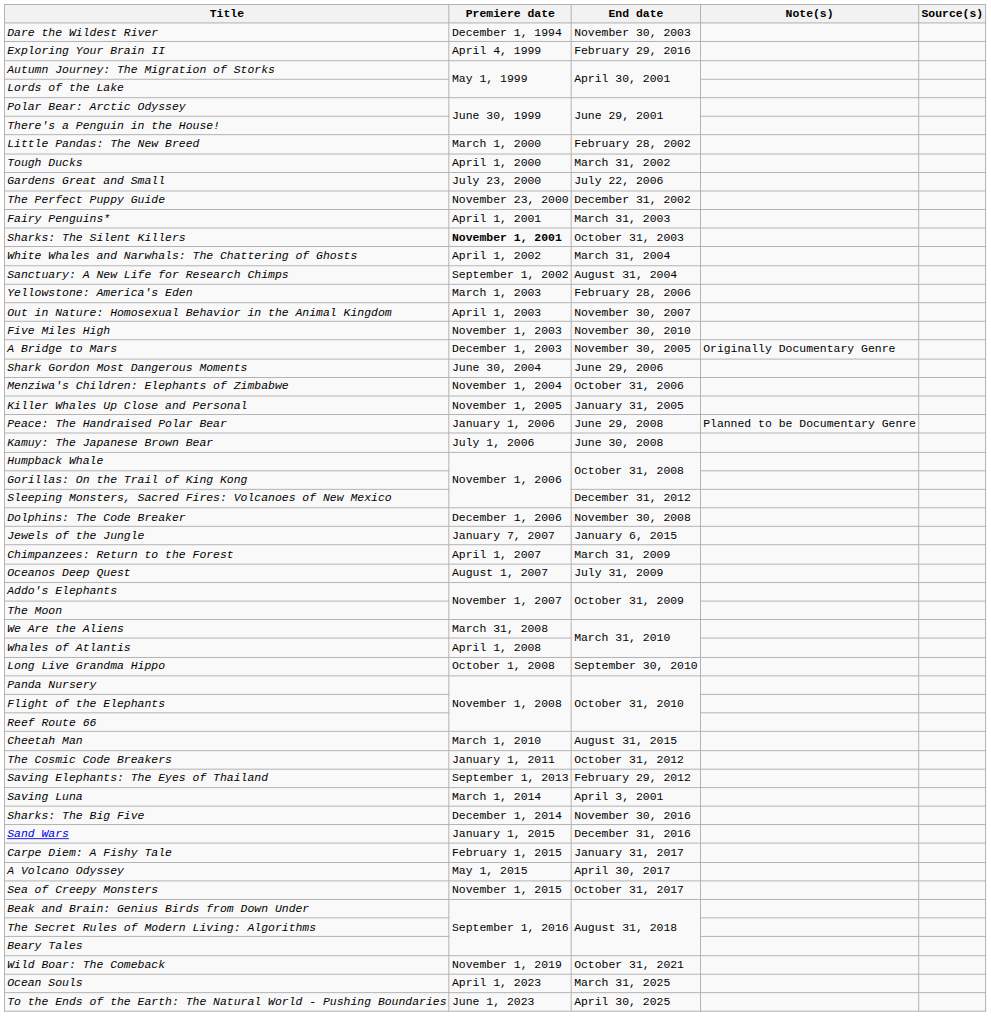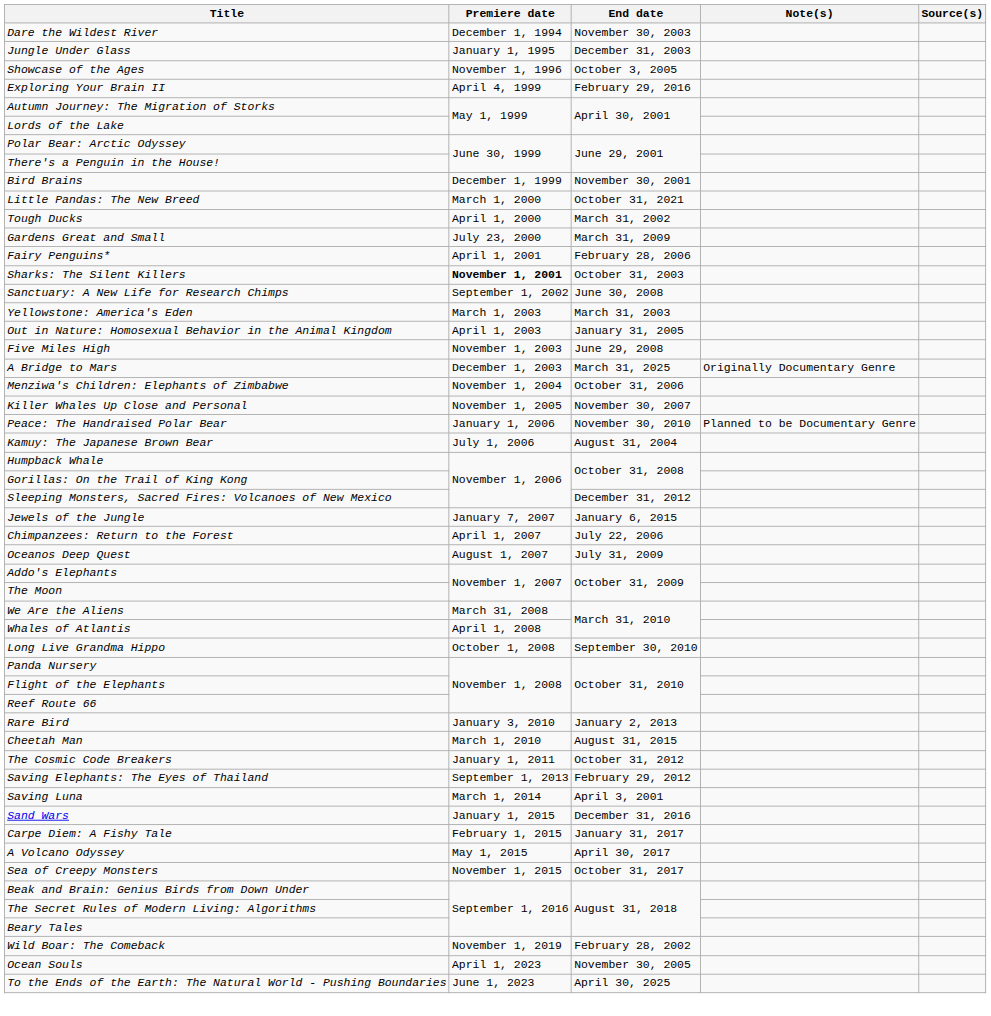 <table class="wikitable sortable">
 <tr>
 <th>Title</th>
 <th>Premiere date</th>
 <th>End date</th>
 <th>Note(s)</th>
 <th>Source(s)</th>
 </tr>
 <tr>
 <td><em>Dare the Wildest River</em></td>
 <td>December 1, 1994</td>
 <td>November 30, 2003</td>
+<td></td>
+<td></td>
+</tr>
+<tr>
+<td><em>Jungle Under Glass</em></td>
+<td>January 1, 1995</td>
+<td>December 31, 2003</td>
+<td></td>
+<td></td>
+</tr>
+<tr>
+<td><em>Showcase of the Ages</em></td>
+<td>November 1, 1996</td>
+<td>October 3, 2005</td>
 <td></td>
 <td></td>
 </tr>
 <tr>
 <td><em>Exploring Your Brain II</em></td>
 <td>April 4, 1999</td>
 <td>February 29, 2016</td>
 <td></td>
 <td></td>
 </tr>
 <tr>
 <td><em>Autumn Journey: The Migration of Storks</em></td>
 <td rowspan="2">May 1, 1999</td>
 <td rowspan="2">April 30, 2001</td>
 <td></td>
 <td></td>
 </tr>
 <tr>
 <td><em>Lords of the Lake</em></td>
 <td></td>
 <td></td>
 </tr>
 <tr>
 <td><em>Polar Bear: Arctic Odyssey</em></td>
 <td rowspan="2">June 30, 1999</td>
 <td rowspan="2">June 29, 2001</td>
 <td></td>
 <td></td>
 </tr>
 <tr>
 <td><em>There's a Penguin in the House!</em></td>
 <td></td>
 <td></td>
 </tr>
 <tr>
+<td><em>Bird Brains</em></td>
+<td>December 1, 1999</td>
+<td>November 30, 2001</td>
+<td></td>
+<td></td>
+</tr>
+<tr>
 <td><em>Little Pandas: The New Breed</em></td>
 <td>March 1, 2000</td>
-<td>February 28, 2002</td>
+<td>October 31, 2021</td>
 <td></td>
 <td></td>
 </tr>
 <tr>
 <td><em>Tough Ducks</em></td>
 <td>April 1, 2000</td>
 <td>March 31, 2002</td>
 <td></td>
 <td></td>
 </tr>
 <tr>
 <td><em>Gardens Great and Small</em></td>
 <td>July 23, 2000</td>
-<td>July 22, 2006</td>
-<td></td>
-<td></td>
-</tr>
-<tr>
-<td><em>The Perfect Puppy Guide</em></td>
-<td>November 23, 2000</td>
-<td>December 31, 2002</td>
+<td>March 31, 2009</td>
 <td></td>
 <td></td>
 </tr>
 <tr>
 <td><em>Fairy Penguins*</em></td>
 <td>April 1, 2001</td>
-<td>March 31, 2003</td>
+<td>February 28, 2006</td>
 <td></td>
 <td></td>
 </tr>
 <tr>
 <td><em>Sharks: The Silent Killers</em></td>
 <td><strong>November 1, 2001</strong></td>
 <td>October 31, 2003</td>
 <td></td>
 <td></td>
 </tr>
 <tr>
-<td><em>White Whales and Narwhals: The Chattering of Ghosts</em></td>
-<td>April 1, 2002</td>
-<td>March 31, 2004</td>
-<td></td>
-<td></td>
-</tr>
-<tr>
 <td><em>Sanctuary: A New Life for Research Chimps</em></td>
 <td>September 1, 2002</td>
-<td>August 31, 2004</td>
+<td>June 30, 2008</td>
 <td></td>
 <td></td>
 </tr>
 <tr>
 <td><em>Yellowstone: America's Eden</em></td>
 <td>March 1, 2003</td>
-<td>February 28, 2006</td>
+<td>March 31, 2003</td>
 <td></td>
 <td></td>
 </tr>
 <tr>
 <td><em>Out in Nature: Homosexual Behavior in the Animal Kingdom</em></td>
 <td>April 1, 2003</td>
-<td>November 30, 2007</td>
+<td>January 31, 2005</td>
 <td></td>
 <td></td>
 </tr>
 <tr>
 <td><em>Five Miles High</em></td>
 <td>November 1, 2003</td>
-<td>November 30, 2010</td>
+<td>June 29, 2008</td>
 <td></td>
 <td></td>
 </tr>
 <tr>
 <td><em>A Bridge to Mars</em></td>
 <td>December 1, 2003</td>
-<td>November 30, 2005</td>
+<td>March 31, 2025</td>
 <td>Originally Documentary Genre</td>
-<td></td>
-</tr>
-<tr>
-<td><em>Shark Gordon Most Dangerous Moments</em></td>
-<td>June 30, 2004</td>
-<td>June 29, 2006</td>
-<td></td>
 <td></td>
 </tr>
 <tr>
 <td><em>Menziwa's Children: Elephants of Zimbabwe</em></td>
 <td>November 1, 2004</td>
 <td>October 31, 2006</td>
 <td></td>
 <td></td>
 </tr>
 <tr>
 <td><em>Killer Whales Up Close and Personal</em></td>
 <td>November 1, 2005</td>
-<td>January 31, 2005</td>
+<td>November 30, 2007</td>
 <td></td>
 <td></td>
 </tr>
 <tr>
 <td><em>Peace: The Handraised Polar Bear</em></td>
 <td>January 1, 2006</td>
-<td>June 29, 2008</td>
+<td>November 30, 2010</td>
 <td>Planned to be Documentary Genre</td>
 <td></td>
 </tr>
 <tr>
 <td><em>Kamuy: The Japanese Brown Bear</em></td>
 <td>July 1, 2006</td>
-<td>June 30, 2008</td>
+<td>August 31, 2004</td>
 <td></td>
 <td></td>
 </tr>
 <tr>
 <td><em>Humpback Whale</em></td>
 <td rowspan="3">November 1, 2006</td>
 <td rowspan="2">October 31, 2008</td>
 <td></td>
 <td></td>
 </tr>
 <tr>
 <td><em>Gorillas: On the Trail of King Kong</em></td>
 <td></td>
 <td></td>
 </tr>
 <tr>
 <td><em>Sleeping Monsters, Sacred Fires: Volcanoes of New Mexico</em></td>
 <td>December 31, 2012</td>
 <td></td>
 <td></td>
 </tr>
 <tr>
-<td><em>Dolphins: The Code Breaker</em></td>
-<td>December 1, 2006</td>
-<td>November 30, 2008</td>
-<td></td>
-<td></td>
-</tr>
-<tr>
 <td><em>Jewels of the Jungle</em></td>
 <td>January 7, 2007</td>
 <td>January 6, 2015</td>
 <td></td>
 <td></td>
 </tr>
 <tr>
 <td><em>Chimpanzees: Return to the Forest</em></td>
 <td>April 1, 2007</td>
-<td>March 31, 2009</td>
+<td>July 22, 2006</td>
 <td></td>
 <td></td>
 </tr>
 <tr>
 <td><em>Oceanos Deep Quest</em></td>
 <td>August 1, 2007</td>
 <td>July 31, 2009</td>
 <td></td>
 <td></td>
 </tr>
 <tr>
 <td><em>Addo's Elephants</em></td>
 <td rowspan="2">November 1, 2007</td>
 <td rowspan="2">October 31, 2009</td>
 <td></td>
 <td></td>
 </tr>
 <tr>
 <td><em>The Moon</em></td>
 <td></td>
 <td></td>
 </tr>
 <tr>
 <td><em>We Are the Aliens</em></td>
 <td>March 31, 2008</td>
 <td rowspan="2">March 31, 2010</td>
 <td></td>
 <td></td>
 </tr>
 <tr>
 <td><em>Whales of Atlantis</em></td>
 <td>April 1, 2008</td>
 <td></td>
 <td></td>
 </tr>
 <tr>
 <td><em>Long Live Grandma Hippo</em></td>
 <td>October 1, 2008</td>
 <td>September 30, 2010</td>
 <td></td>
 <td></td>
 </tr>
 <tr>
 <td><em>Panda Nursery</em></td>
 <td rowspan="3">November 1, 2008</td>
 <td rowspan="3">October 31, 2010</td>
 <td></td>
 <td></td>
 </tr>
 <tr>
 <td><em>Flight of the Elephants</em></td>
 <td></td>
 <td></td>
 </tr>
 <tr>
 <td><em>Reef Route 66</em></td>
 <td></td>
 <td></td>
 </tr>
 <tr>
+<td><em>Rare Bird</em></td>
+<td>January 3, 2010</td>
+<td>January 2, 2013</td>
+<td></td>
+<td></td>
+</tr>
+<tr>
 <td><em>Cheetah Man</em></td>
 <td>March 1, 2010</td>
 <td>August 31, 2015</td>
 <td></td>
 <td></td>
 </tr>
 <tr>
 <td><em>The Cosmic Code Breakers</em></td>
 <td>January 1, 2011</td>
 <td>October 31, 2012</td>
 <td></td>
 <td></td>
 </tr>
 <tr>
 <td><em>Saving Elephants: The Eyes of Thailand</em></td>
 <td>September 1, 2013</td>
 <td>February 29, 2012</td>
 <td></td>
 <td></td>
 </tr>
 <tr>
 <td><em>Saving Luna</em></td>
 <td>March 1, 2014</td>
 <td>April 3, 2001</td>
-<td></td>
-<td></td>
-</tr>
-<tr>
-<td><em>Sharks: The Big Five</em></td>
-<td>December 1, 2014</td>
-<td>November 30, 2016</td>
 <td></td>
 <td></td>
 </tr>
 <tr>
 <td><em><a href='#'>Sand Wars</a></em></td>
 <td>January 1, 2015</td>
 <td>December 31, 2016</td>
 <td></td>
 <td></td>
 </tr>
 <tr>
 <td><em>Carpe Diem: A Fishy Tale</em></td>
 <td>February 1, 2015</td>
 <td>January 31, 2017</td>
 <td></td>
 <td></td>
 </tr>
 <tr>
 <td><em>A Volcano Odyssey</em></td>
 <td>May 1, 2015</td>
 <td>April 30, 2017</td>
 <td></td>
 <td></td>
 </tr>
 <tr>
 <td><em>Sea of Creepy Monsters</em></td>
 <td>November 1, 2015</td>
 <td>October 31, 2017</td>
 <td></td>
 <td></td>
 </tr>
 <tr>
 <td><em>Beak and Brain: Genius Birds from Down Under</em></td>
 <td rowspan="3">September 1, 2016</td>
 <td rowspan="3">August 31, 2018</td>
 <td></td>
 <td></td>
 </tr>
 <tr>
 <td><em>The Secret Rules of Modern Living: Algorithms</em></td>
 <td></td>
 <td></td>
 </tr>
 <tr>
 <td><em>Beary Tales</em></td>
 <td></td>
 <td></td>
 </tr>
 <tr>
 <td><em>Wild Boar: The Comeback</em></td>
 <td>November 1, 2019</td>
-<td>October 31, 2021</td>
+<td>February 28, 2002</td>
 <td></td>
 <td></td>
 </tr>
 <tr>
 <td><em>Ocean Souls</em></td>
 <td>April 1, 2023</td>
-<td>March 31, 2025</td>
+<td>November 30, 2005</td>
 <td></td>
 <td></td>
 </tr>
 <tr>
 <td><em>To the Ends of the Earth: The Natural World - Pushing Boundaries</em></td>
 <td>June 1, 2023</td>
 <td>April 30, 2025</td>
 <td></td>
 <td></td>
 </tr>
 </table>
